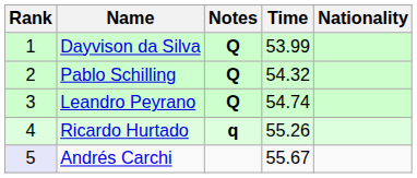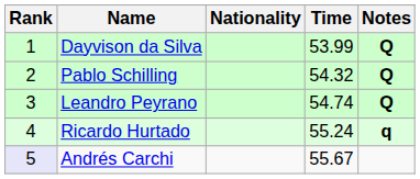 <table class="wikitable sortable" style="text-align:center">
 <tr>
 <th>Rank</th>
 <th>Name</th>
+<th>Nationality</th>
+<th>Time</th>
 <th>Notes</th>
-<th>Time</th>
-<th>Nationality</th>
 </tr>
 <tr bgcolor=ccffcc>
 <td align=center>1</td>
 <td align=left><a href='#'>Dayvison da Silva</a></td>
+<td align=left></td>
+<td>53.99</td>
 <td><strong>Q</strong></td>
-<td>53.99</td>
-<td align=left></td>
 </tr>
 <tr bgcolor=ccffcc>
 <td align=center>2</td>
 <td align=left><a href='#'>Pablo Schilling</a></td>
+<td align=left></td>
+<td>54.32</td>
 <td><strong>Q</strong></td>
-<td>54.32</td>
-<td align=left></td>
 </tr>
 <tr bgcolor=ccffcc>
 <td align=center>3</td>
 <td align=left><a href='#'>Leandro Peyrano</a></td>
+<td align=left></td>
+<td>54.74</td>
 <td><strong>Q</strong></td>
-<td>54.74</td>
-<td align=left></td>
 </tr>
 <tr bgcolor=ddffdd>
 <td align=center>4</td>
 <td align=left><a href='#'>Ricardo Hurtado</a></td>
+<td align=left></td>
+<td>55.24</td>
 <td><strong>q</strong></td>
-<td>55.26</td>
-<td align=left></td>
 </tr>
 <tr>
 <td align=center style="background: lavender;">5</td>
 <td align=left><a href='#'>Andrés Carchi</a></td>
+<td align=left></td>
+<td>55.67</td>
 <td></td>
-<td>55.67</td>
-<td align=left></td>
 </tr>
 </table>
